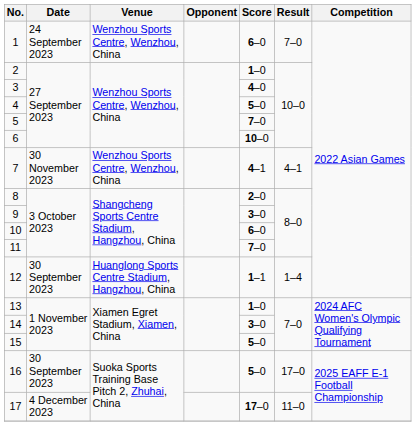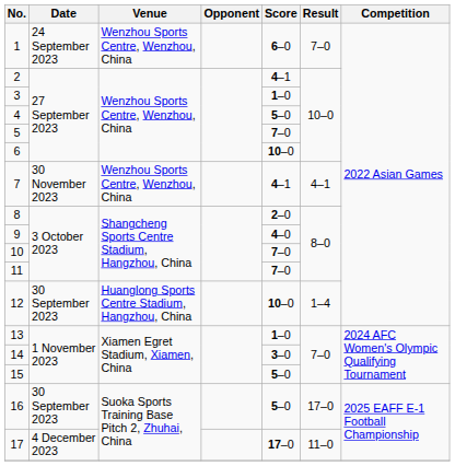 <table class="wikitable sortable">
 <tr>
 <th scope="col">No.</th>
 <th scope="col">Date</th>
 <th scope="col">Venue</th>
 <th scope="col">Opponent</th>
 <th scope="col">Score</th>
 <th scope="col">Result</th>
 <th scope="col">Competition</th>
 </tr>
 <tr>
 <td align=center>1</td>
 <td>24 September 2023</td>
 <td><a href='#'>Wenzhou Sports Centre</a>, <a href='#'>Wenzhou</a>, China</td>
 <td></td>
 <td align=center><strong>6</strong>–0</td>
 <td align=center>7–0</td>
 <td rowspan="12"><a href='#'>2022 Asian Games</a></td>
 </tr>
 <tr>
 <td align=center>2</td>
 <td rowspan="5">27 September 2023</td>
 <td rowspan="5"><a href='#'>Wenzhou Sports Centre</a>, <a href='#'>Wenzhou</a>, China</td>
 <td rowspan="5"></td>
-<td align=center><strong>1</strong>–0</td>
+<td align=center><strong>4</strong>–1</td>
 <td align=center rowspan="5">10–0</td>
 </tr>
 <tr>
 <td align=center>3</td>
-<td align=center><strong>4</strong>–0</td>
+<td align=center><strong>1</strong>–0</td>
 </tr>
 <tr>
 <td align=center>4</td>
 <td align=center><strong>5</strong>–0</td>
 </tr>
 <tr>
 <td align=center>5</td>
 <td align=center><strong>7</strong>–0</td>
 </tr>
 <tr>
 <td align=center>6</td>
 <td align=center><strong>10</strong>–0</td>
 </tr>
 <tr>
 <td align=center>7</td>
 <td>30 November 2023</td>
 <td><a href='#'>Wenzhou Sports Centre</a>, <a href='#'>Wenzhou</a>, China</td>
 <td></td>
 <td align=center><strong>4</strong>–1</td>
 <td align=center>4–1</td>
 </tr>
 <tr>
 <td align=center>8</td>
 <td rowspan="4">3 October 2023</td>
 <td rowspan="4"><a href='#'>Shangcheng Sports Centre Stadium</a>, <a href='#'>Hangzhou</a>, China</td>
 <td rowspan="4"></td>
 <td align=center><strong>2</strong>–0</td>
 <td align=center rowspan="4">8–0</td>
 </tr>
 <tr>
 <td align=center>9</td>
-<td align=center><strong>3</strong>–0</td>
+<td align=center><strong>4</strong>–0</td>
 </tr>
 <tr>
 <td align=center>10</td>
-<td align=center><strong>6</strong>–0</td>
+<td align=center><strong>7</strong>–0</td>
 </tr>
 <tr>
 <td align=center>11</td>
 <td align=center><strong>7</strong>–0</td>
 </tr>
 <tr>
 <td align=center>12</td>
 <td>30 September 2023</td>
 <td><a href='#'>Huanglong Sports Centre Stadium</a>, <a href='#'>Hangzhou</a>, China</td>
 <td></td>
-<td align=center><strong>1</strong>–1</td>
+<td align=center><strong>10</strong>–0</td>
 <td align=center>1–4</td>
 </tr>
 <tr>
 <td align=center>13</td>
 <td rowspan=3>1 November 2023</td>
 <td rowspan=3>Xiamen Egret Stadium, <a href='#'>Xiamen</a>, China</td>
 <td rowspan=3></td>
 <td align=center><strong>1</strong>–0</td>
 <td rowspan=3 align=center>7–0</td>
 <td rowspan=3><a href='#'>2024 AFC Women's Olympic Qualifying Tournament</a></td>
 </tr>
 <tr>
 <td align=center>14</td>
 <td align=center><strong>3</strong>–0</td>
 </tr>
 <tr>
 <td align=center>15</td>
 <td align=center><strong>5</strong>–0</td>
 </tr>
 <tr>
 <td align=center>16</td>
 <td>30 September 2023</td>
 <td rowspan=2>Suoka Sports Training Base Pitch 2, <a href='#'>Zhuhai</a>, China</td>
 <td></td>
 <td align=center><strong>5</strong>–0</td>
 <td align=center>17–0</td>
 <td rowspan=2><a href='#'>2025 EAFF E-1 Football Championship</a></td>
 </tr>
 <tr>
 <td align=center>17</td>
 <td>4 December 2023</td>
 <td></td>
 <td align=center><strong>17</strong>–0</td>
 <td align=center>11–0</td>
 </tr>
 <tr>
 </tr>
 </table>
